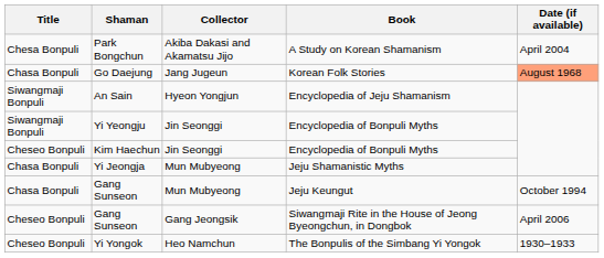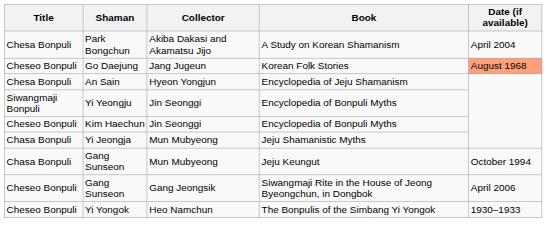 <table class="wikitable">
 <tr>
 <th>Title</th>
 <th>Shaman</th>
 <th>Collector</th>
 <th>Book</th>
 <th>Date (if available)</th>
 </tr>
 <tr>
 <td>Chesa Bonpuli</td>
 <td>Park Bongchun</td>
 <td>Akiba Dakasi and Akamatsu Jijo</td>
 <td>A Study on Korean Shamanism</td>
 <td>April 2004</td>
 </tr>
 <tr>
-<td>Chasa Bonpuli</td>
+<td>Cheseo Bonpuli</td>
 <td>Go Daejung</td>
 <td>Jang Jugeun</td>
 <td>Korean Folk Stories</td>
 <td style="background: lightsalmon;">August 1968</td>
 </tr>
 <tr>
-<td>Siwangmaji Bonpuli</td>
+<td>Chesa Bonpuli</td>
 <td>An Sain</td>
 <td>Hyeon Yongjun</td>
 <td>Encyclopedia of Jeju Shamanism</td>
 <td rowspan=4></td>
 </tr>
 <tr>
 <td>Siwangmaji Bonpuli</td>
 <td>Yi Yeongju</td>
 <td>Jin Seonggi</td>
 <td>Encyclopedia of Bonpuli Myths</td>
 </tr>
 <tr>
 <td>Cheseo Bonpuli</td>
 <td>Kim Haechun</td>
 <td>Jin Seonggi</td>
 <td>Encyclopedia of Bonpuli Myths</td>
 </tr>
 <tr>
 <td>Chasa Bonpuli</td>
 <td>Yi Jeongja</td>
 <td>Mun Mubyeong</td>
 <td>Jeju Shamanistic Myths</td>
 </tr>
 <tr>
 <td>Chasa Bonpuli</td>
 <td>Gang Sunseon</td>
 <td>Mun Mubyeong</td>
 <td>Jeju Keungut</td>
 <td>October 1994</td>
 </tr>
 <tr>
 <td>Cheseo Bonpuli</td>
 <td>Gang Sunseon</td>
 <td>Gang Jeongsik</td>
 <td>Siwangmaji Rite in the House of Jeong Byeongchun, in Dongbok</td>
 <td>April 2006</td>
 </tr>
 <tr>
 <td>Cheseo Bonpuli</td>
 <td>Yi Yongok</td>
 <td>Heo Namchun</td>
 <td>The Bonpulis of the Simbang Yi Yongok</td>
 <td>1930–1933</td>
 </tr>
 </table>
